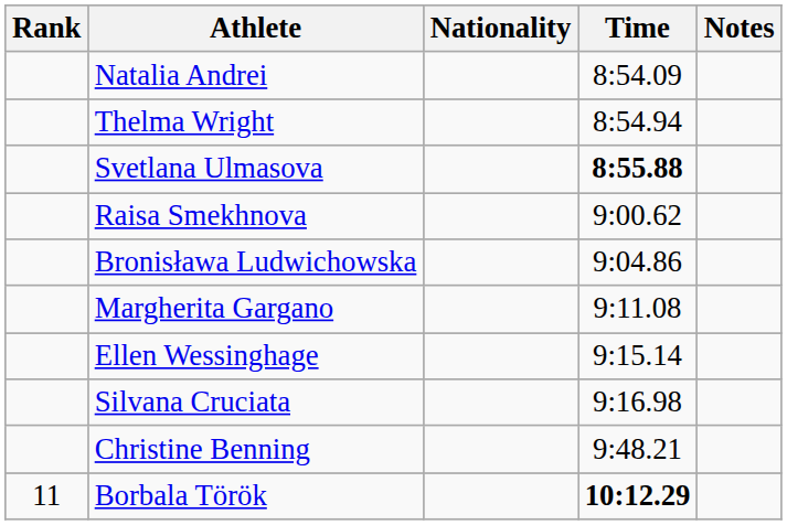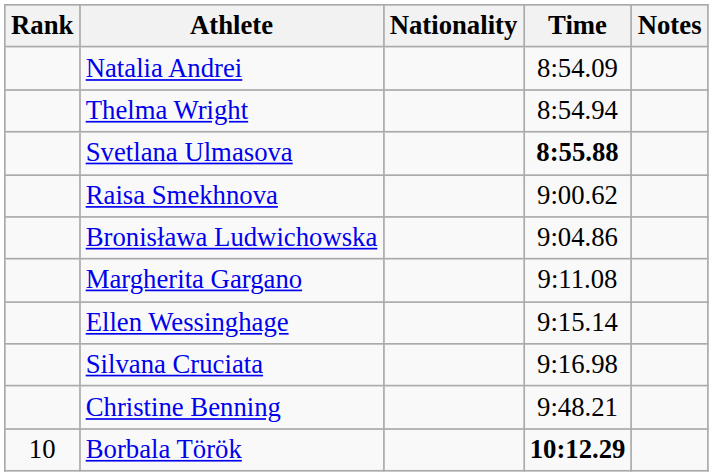 <table class="wikitable sortable" style="text-align:center">
 <tr>
 <th>Rank</th>
 <th>Athlete</th>
 <th>Nationality</th>
 <th>Time</th>
 <th>Notes</th>
 </tr>
 <tr>
 <td></td>
 <td align=left><a href='#'>Natalia Andrei</a></td>
 <td align=left></td>
 <td>8:54.09</td>
 <td></td>
 </tr>
 <tr>
 <td></td>
 <td align=left><a href='#'>Thelma Wright</a></td>
 <td align=left></td>
 <td>8:54.94</td>
 <td></td>
 </tr>
 <tr>
 <td></td>
 <td align=left><a href='#'>Svetlana Ulmasova</a></td>
 <td align=left></td>
 <td><strong>8:55.88</strong></td>
 <td></td>
 </tr>
 <tr>
 <td></td>
 <td align=left><a href='#'>Raisa Smekhnova</a></td>
 <td align=left></td>
 <td>9:00.62</td>
 <td></td>
 </tr>
 <tr>
 <td></td>
 <td align=left><a href='#'>Bronisława Ludwichowska</a></td>
 <td align=left></td>
 <td>9:04.86</td>
 <td></td>
 </tr>
 <tr>
 <td></td>
 <td align=left><a href='#'>Margherita Gargano</a></td>
 <td align=left></td>
 <td>9:11.08</td>
 <td></td>
 </tr>
 <tr>
 <td></td>
 <td align=left><a href='#'>Ellen Wessinghage</a></td>
 <td align=left></td>
 <td>9:15.14</td>
 <td></td>
 </tr>
 <tr>
 <td></td>
 <td align=left><a href='#'>Silvana Cruciata</a></td>
 <td align=left></td>
 <td>9:16.98</td>
 <td></td>
 </tr>
 <tr>
 <td></td>
 <td align=left><a href='#'>Christine Benning</a></td>
 <td align=left></td>
 <td>9:48.21</td>
 <td></td>
 </tr>
 <tr>
-<td>11</td>
+<td>10</td>
 <td align=left><a href='#'>Borbala Török</a></td>
 <td align=left></td>
 <td><strong>10:12.29</strong></td>
 <td></td>
 </tr>
 </table>
